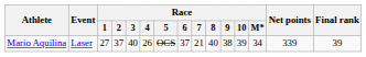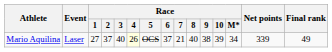 <table class="wikitable" style="font-size:90%">
 <tr>
 <th rowspan=2>Athlete</th>
 <th rowspan=2>Event</th>
 <th colspan=11>Race</th>
 <th rowspan=2>Net points</th>
 <th rowspan=2>Final rank</th>
 </tr>
 <tr style="font-size:95%">
 <th>1</th>
 <th>2</th>
 <th>3</th>
 <th>4</th>
 <th>5</th>
 <th>6</th>
 <th>7</th>
 <th>8</th>
 <th>9</th>
 <th>10</th>
 <th>M*</th>
 </tr>
 <tr align=center>
 <td align=left><a href='#'>Mario Aquilina</a></td>
 <td align=left><a href='#'>Laser</a></td>
 <td>27</td>
 <td>37</td>
 <td>40</td>
 <td style="background: lightyellow;">26</td>
 <td><s>OCS</s></td>
 <td>37</td>
 <td>21</td>
 <td>40</td>
 <td>38</td>
 <td>39</td>
 <td>34</td>
 <td>339</td>
-<td>39</td>
+<td>49</td>
 </tr>
 </table>
